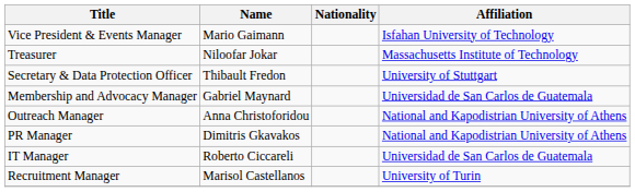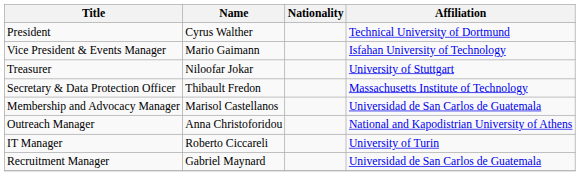 <table class="wikitable">
 <tr>
 <th>Title</th>
 <th>Name</th>
 <th>Nationality</th>
 <th>Affiliation</th>
+</tr>
+<tr>
+<td>President</td>
+<td>Cyrus Walther</td>
+<td></td>
+<td><a href='#'>Technical University of Dortmund</a></td>
 </tr>
 <tr>
 <td>Vice President & Events Manager</td>
 <td>Mario Gaimann</td>
 <td></td>
 <td><a href='#'>Isfahan University of Technology</a></td>
 </tr>
 <tr>
 <td>Treasurer</td>
 <td>Niloofar Jokar</td>
 <td></td>
-<td><a href='#'>Massachusetts Institute of Technology</a></td>
+<td><a href='#'>University of Stuttgart</a></td>
 </tr>
 <tr>
 <td>Secretary & Data Protection Officer</td>
 <td>Thibault Fredon</td>
 <td></td>
-<td><a href='#'>University of Stuttgart</a></td>
+<td><a href='#'>Massachusetts Institute of Technology</a></td>
 </tr>
 <tr>
 <td>Membership and Advocacy Manager</td>
-<td>Gabriel Maynard</td>
+<td>Marisol Castellanos</td>
 <td></td>
 <td><a href='#'>Universidad de San Carlos de Guatemala</a></td>
 </tr>
 <tr>
 <td>Outreach Manager</td>
 <td>Anna Christoforidou</td>
 <td></td>
 <td><a href='#'>National and Kapodistrian University of Athens</a></td>
 </tr>
 <tr>
-<td>PR Manager</td>
-<td>Dimitris Gkavakos</td>
+<td>IT Manager</td>
+<td>Roberto Ciccareli</td>
 <td></td>
-<td><a href='#'>National and Kapodistrian University of Athens</a></td>
+<td><a href='#'>University of Turin</a></td>
 </tr>
 <tr>
-<td>IT Manager</td>
-<td>Roberto Ciccareli</td>
+<td>Recruitment Manager</td>
+<td>Gabriel Maynard</td>
 <td></td>
 <td><a href='#'>Universidad de San Carlos de Guatemala</a></td>
 </tr>
 <tr>
-<td>Recruitment Manager</td>
-<td>Marisol Castellanos</td>
-<td></td>
-<td><a href='#'>University of Turin</a></td>
-</tr>
-<tr>
 </tr>
 </table>
